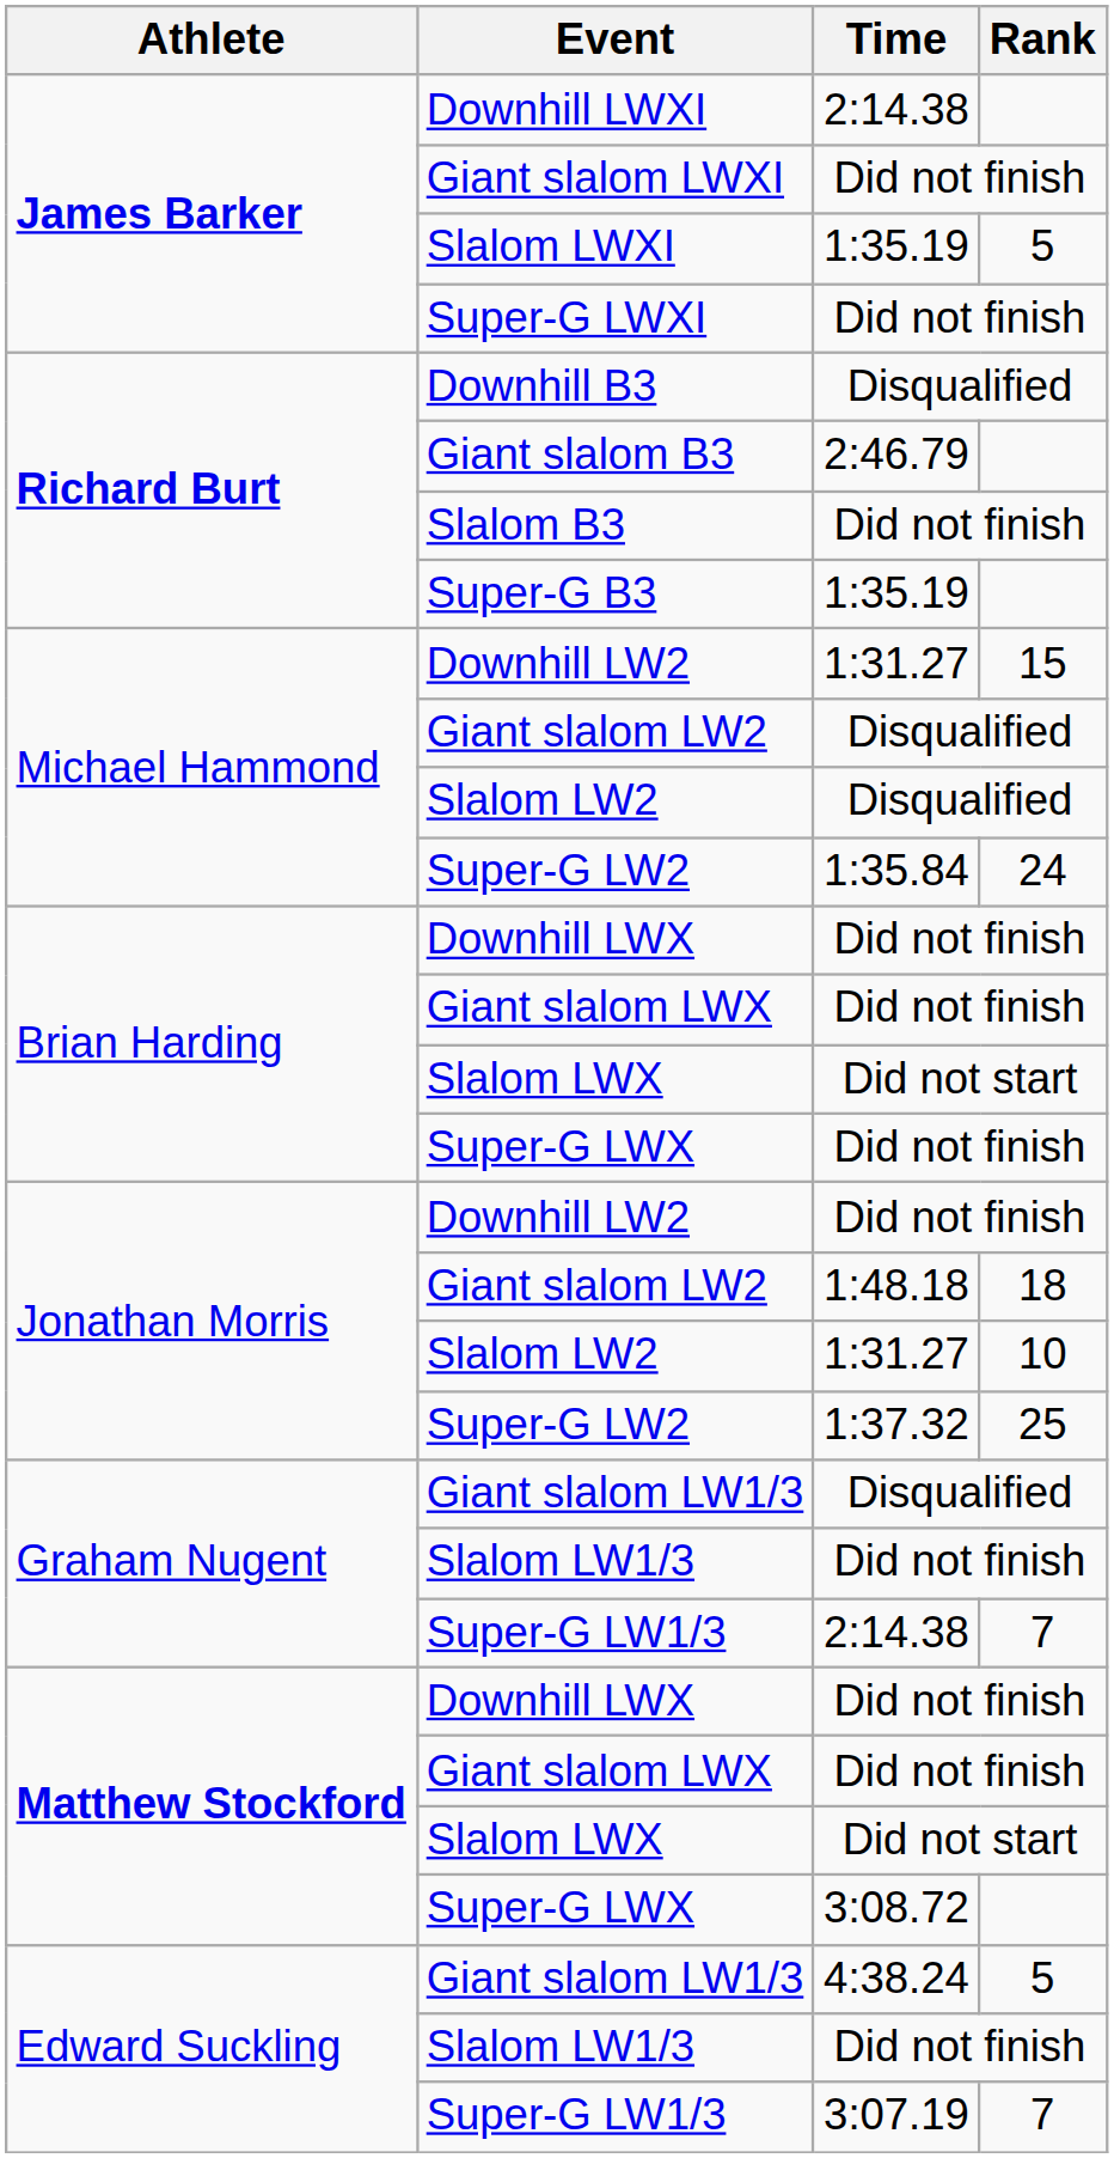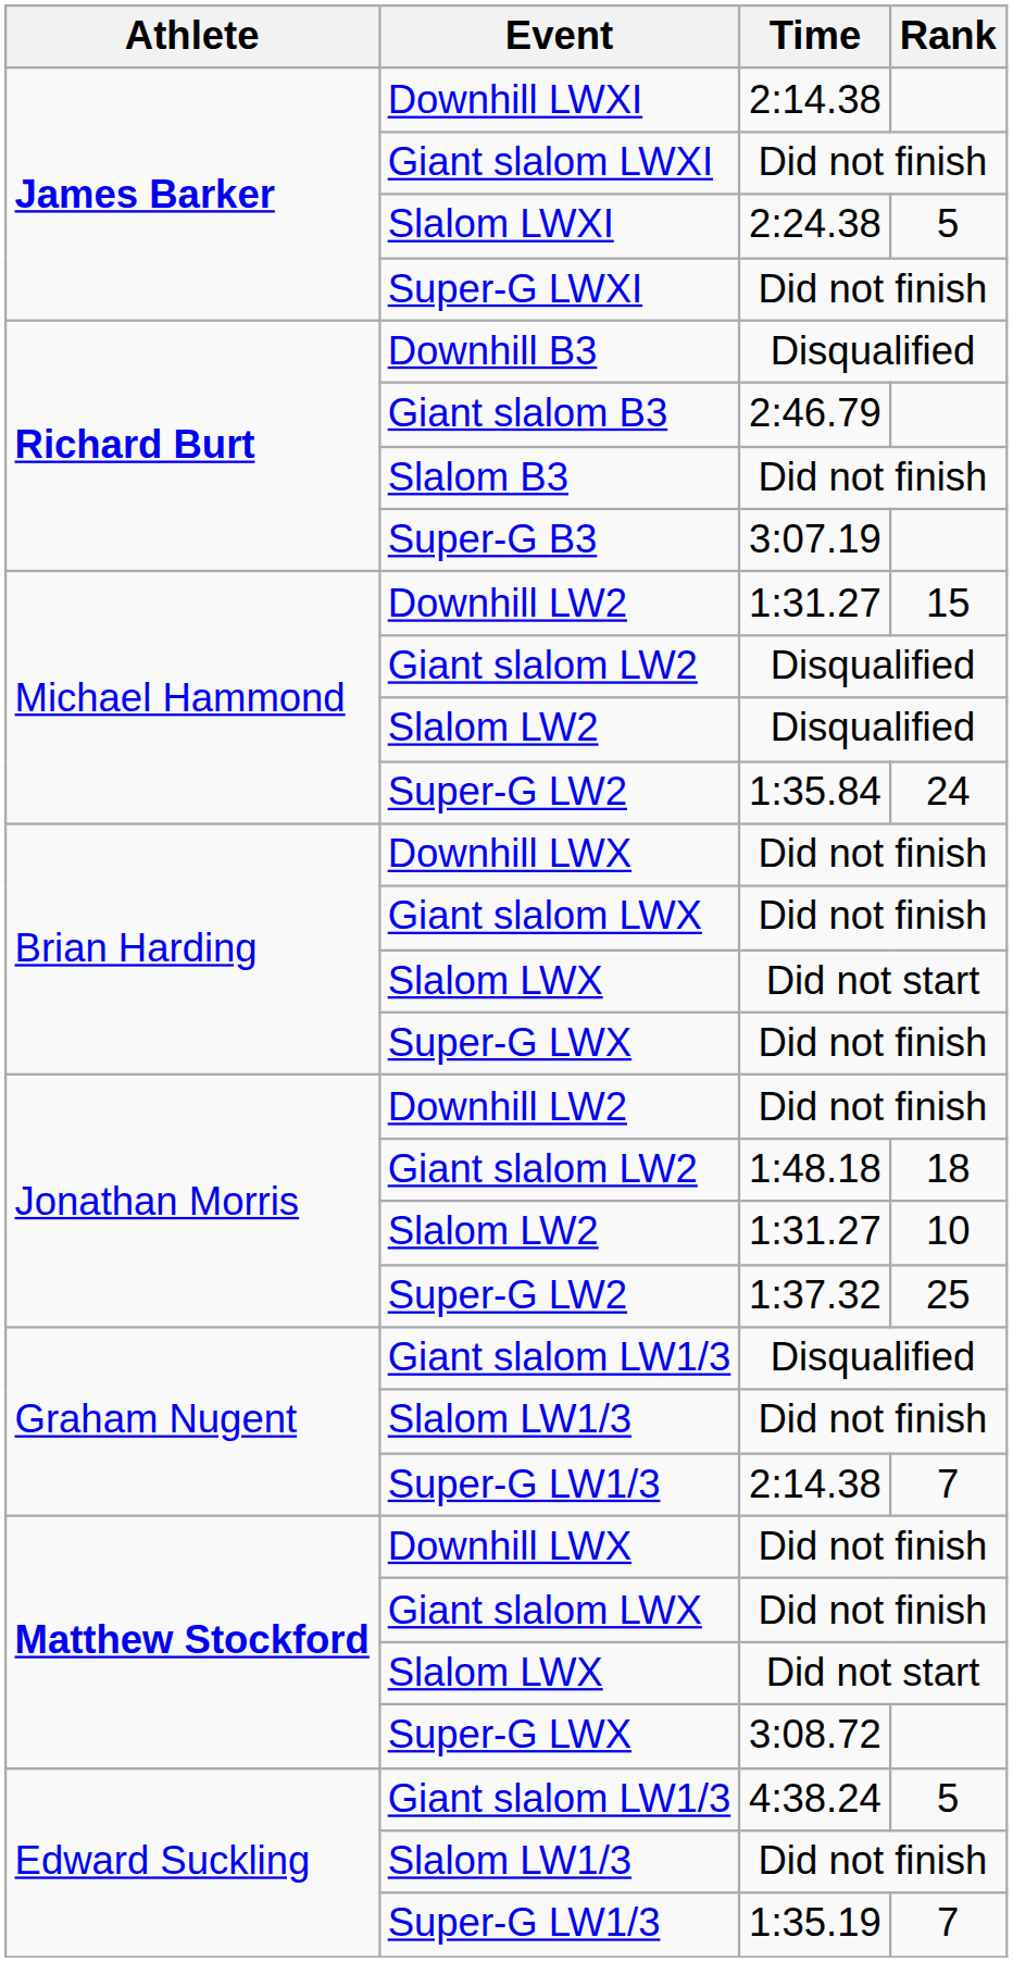 <table class=wikitable>
 <tr>
 <th>Athlete</th>
 <th>Event</th>
 <th>Time</th>
 <th>Rank</th>
 </tr>
 <tr>
 <td rowspan=4><strong><a href='#'>James Barker</a></strong></td>
 <td><a href='#'>Downhill LWXI</a></td>
 <td align=center>2:14.38</td>
 <td align=center></td>
 </tr>
 <tr>
 <td><a href='#'>Giant slalom LWXI</a></td>
 <td align=center colspan=2>Did not finish</td>
 </tr>
 <tr>
 <td><a href='#'>Slalom LWXI</a></td>
-<td align=center>1:35.19</td>
+<td align=center>2:24.38</td>
 <td align=center>5</td>
 </tr>
 <tr>
 <td><a href='#'>Super-G LWXI</a></td>
 <td align=center colspan=2>Did not finish</td>
 </tr>
 <tr>
 <td rowspan=4><strong><a href='#'>Richard Burt</a></strong></td>
 <td><a href='#'>Downhill B3</a></td>
 <td align=center colspan=2>Disqualified</td>
 </tr>
 <tr>
 <td><a href='#'>Giant slalom B3</a></td>
 <td align=center>2:46.79</td>
 <td align=center></td>
 </tr>
 <tr>
 <td><a href='#'>Slalom B3</a></td>
 <td align=center colspan=2>Did not finish</td>
 </tr>
 <tr>
 <td><a href='#'>Super-G B3</a></td>
-<td align=center>1:35.19</td>
+<td align=center>3:07.19</td>
 <td align=center></td>
 </tr>
 <tr>
 <td rowspan=4><a href='#'>Michael Hammond</a></td>
 <td><a href='#'>Downhill LW2</a></td>
 <td align=center>1:31.27</td>
 <td align=center>15</td>
 </tr>
 <tr>
 <td><a href='#'>Giant slalom LW2</a></td>
 <td align=center colspan=2>Disqualified</td>
 </tr>
 <tr>
 <td><a href='#'>Slalom LW2</a></td>
 <td align=center colspan=2>Disqualified</td>
 </tr>
 <tr>
 <td><a href='#'>Super-G LW2</a></td>
 <td align=center>1:35.84</td>
 <td align=center>24</td>
 </tr>
 <tr>
 <td rowspan=4><a href='#'>Brian Harding</a></td>
 <td><a href='#'>Downhill LWX</a></td>
 <td align=center colspan=2>Did not finish</td>
 </tr>
 <tr>
 <td><a href='#'>Giant slalom LWX</a></td>
 <td align=center colspan=2>Did not finish</td>
 </tr>
 <tr>
 <td><a href='#'>Slalom LWX</a></td>
 <td align=center colspan=2>Did not start</td>
 </tr>
 <tr>
 <td><a href='#'>Super-G LWX</a></td>
 <td align=center colspan=2>Did not finish</td>
 </tr>
 <tr>
 <td rowspan=4><a href='#'>Jonathan Morris</a></td>
 <td><a href='#'>Downhill LW2</a></td>
 <td align=center colspan=2>Did not finish</td>
 </tr>
 <tr>
 <td><a href='#'>Giant slalom LW2</a></td>
 <td align=center>1:48.18</td>
 <td align=center>18</td>
 </tr>
 <tr>
 <td><a href='#'>Slalom LW2</a></td>
 <td align=center>1:31.27</td>
 <td align=center>10</td>
 </tr>
 <tr>
 <td><a href='#'>Super-G LW2</a></td>
 <td align=center>1:37.32</td>
 <td align=center>25</td>
 </tr>
 <tr>
 <td rowspan=3><a href='#'>Graham Nugent</a></td>
 <td><a href='#'>Giant slalom LW1/3</a></td>
 <td align=center colspan=2>Disqualified</td>
 </tr>
 <tr>
 <td><a href='#'>Slalom LW1/3</a></td>
 <td align=center colspan=2>Did not finish</td>
 </tr>
 <tr>
 <td><a href='#'>Super-G LW1/3</a></td>
 <td align=center>2:14.38</td>
 <td align=center>7</td>
 </tr>
 <tr>
 <td rowspan=4><strong><a href='#'>Matthew Stockford</a></strong></td>
 <td><a href='#'>Downhill LWX</a></td>
 <td align=center colspan=2>Did not finish</td>
 </tr>
 <tr>
 <td><a href='#'>Giant slalom LWX</a></td>
 <td align=center colspan=2>Did not finish</td>
 </tr>
 <tr>
 <td><a href='#'>Slalom LWX</a></td>
 <td align=center colspan=2>Did not start</td>
 </tr>
 <tr>
 <td><a href='#'>Super-G LWX</a></td>
 <td align=center>3:08.72</td>
 <td align=center></td>
 </tr>
 <tr>
 <td rowspan=3><a href='#'>Edward Suckling</a></td>
 <td><a href='#'>Giant slalom LW1/3</a></td>
 <td align=center>4:38.24</td>
 <td align=center>5</td>
 </tr>
 <tr>
 <td><a href='#'>Slalom LW1/3</a></td>
 <td align=center colspan=2>Did not finish</td>
 </tr>
 <tr>
 <td><a href='#'>Super-G LW1/3</a></td>
-<td align=center>3:07.19</td>
+<td align=center>1:35.19</td>
 <td align=center>7</td>
 </tr>
 </table>
